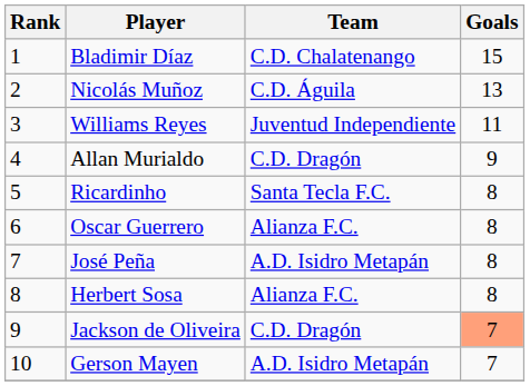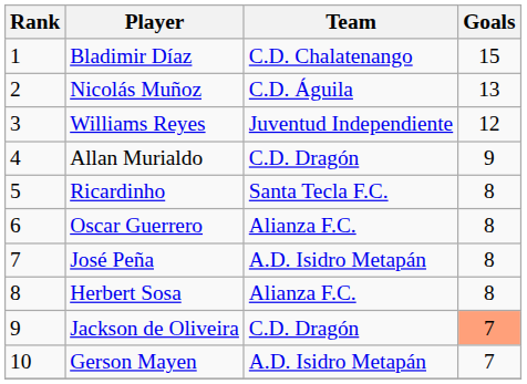 <table class="wikitable">
 <tr>
 <th>Rank</th>
 <th>Player</th>
 <th>Team</th>
 <th>Goals</th>
 </tr>
 <tr>
 <td>1</td>
 <td> <a href='#'>Bladimir Díaz</a></td>
 <td><a href='#'>C.D. Chalatenango</a></td>
 <td Align=center>15</td>
 </tr>
 <tr>
 <td>2</td>
 <td>  <a href='#'>Nicolás Muñoz</a></td>
 <td><a href='#'>C.D. Águila</a></td>
 <td Align=center>13</td>
 </tr>
 <tr>
 <td>3</td>
 <td> <a href='#'>Williams Reyes</a></td>
 <td><a href='#'>Juventud Independiente</a></td>
-<td Align=center>11</td>
+<td Align=center>12</td>
 </tr>
 <tr>
 <td>4</td>
 <td> Allan Murialdo</td>
 <td><a href='#'>C.D. Dragón</a></td>
 <td Align=center>9</td>
 </tr>
 <tr>
 <td>5</td>
 <td> <a href='#'>Ricardinho</a></td>
 <td><a href='#'>Santa Tecla F.C.</a></td>
 <td Align=center>8</td>
 </tr>
 <tr>
 <td>6</td>
 <td> <a href='#'>Oscar Guerrero</a></td>
 <td><a href='#'>Alianza F.C.</a></td>
 <td Align=center>8</td>
 </tr>
 <tr>
 <td>7</td>
 <td> <a href='#'>José Peña</a></td>
 <td><a href='#'>A.D. Isidro Metapán</a></td>
 <td Align=center>8</td>
 </tr>
 <tr>
 <td>8</td>
 <td> <a href='#'>Herbert Sosa</a></td>
 <td><a href='#'>Alianza F.C.</a></td>
 <td Align=center>8</td>
 </tr>
 <tr>
 <td>9</td>
 <td> <a href='#'>Jackson de Oliveira</a></td>
 <td><a href='#'>C.D. Dragón</a></td>
 <td Align=center style="background: lightsalmon;">7</td>
 </tr>
 <tr>
 <td>10</td>
 <td> <a href='#'>Gerson Mayen</a></td>
 <td><a href='#'>A.D. Isidro Metapán</a></td>
 <td Align=center>7</td>
 </tr>
 <tr>
 </tr>
 </table>
